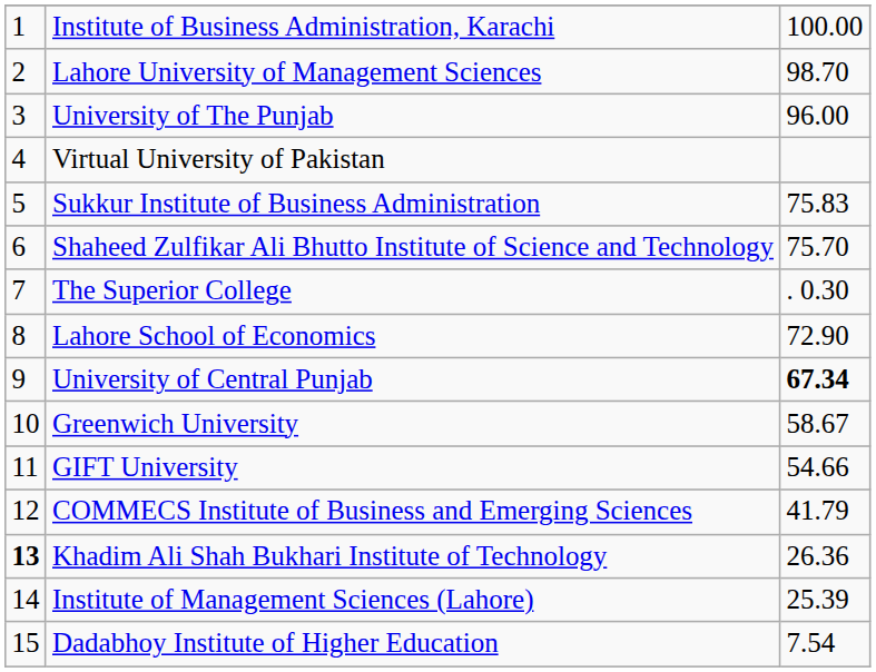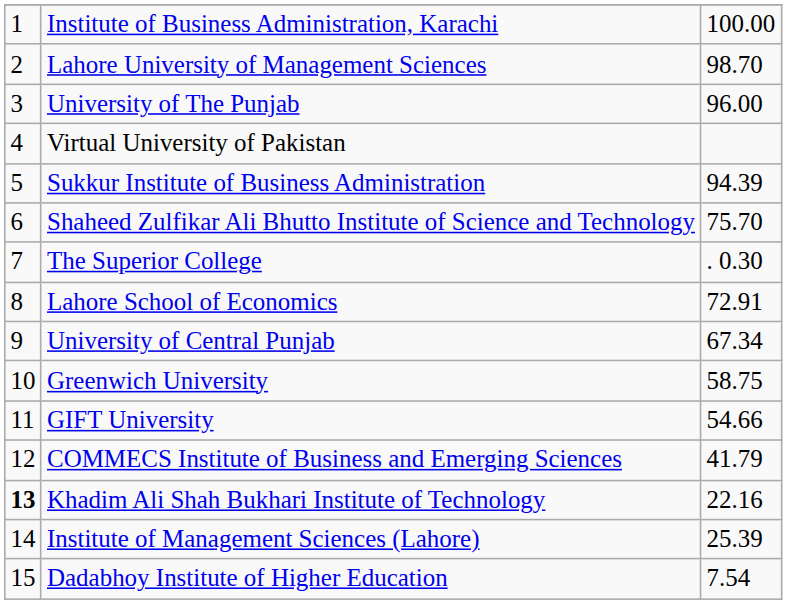 <table class="wikitable sortable">
 <tr ! Ranking !! University !! Score>
 </tr>
 <tr>
 <td>1</td>
 <td><a href='#'>Institute of Business Administration, Karachi</a></td>
 <td>100.00</td>
 </tr>
 <tr>
 <td>2</td>
 <td><a href='#'>Lahore University of Management Sciences</a></td>
 <td>98.70</td>
 </tr>
 <tr>
 <td>3</td>
 <td><a href='#'>University of The Punjab</a></td>
 <td>96.00</td>
 </tr>
 <tr>
 <td>4</td>
 <td>Virtual University of Pakistan</td>
 <td></td>
 </tr>
 <tr>
 <td>5</td>
 <td><a href='#'>Sukkur Institute of Business Administration</a></td>
-<td>75.83</td>
+<td>94.39</td>
 </tr>
 <tr>
 <td>6</td>
 <td><a href='#'>Shaheed Zulfikar Ali Bhutto Institute of Science and Technology</a></td>
 <td>75.70</td>
 </tr>
 <tr>
 <td>7</td>
 <td><a href='#'>The Superior College</a></td>
 <td>. 0.30</td>
 </tr>
 <tr>
 <td>8</td>
 <td><a href='#'>Lahore School of Economics</a></td>
-<td>72.90</td>
+<td>72.91</td>
 </tr>
 <tr>
 <td>9</td>
 <td><a href='#'>University of Central Punjab</a></td>
-<td><strong>67.34</strong></td>
+<td>67.34</td>
 </tr>
 <tr>
 <td>10</td>
 <td><a href='#'>Greenwich University</a></td>
-<td>58.67</td>
+<td>58.75</td>
 </tr>
 <tr>
 <td>11</td>
 <td><a href='#'>GIFT University</a></td>
 <td>54.66</td>
 </tr>
 <tr>
 <td>12</td>
 <td><a href='#'>COMMECS Institute of Business and Emerging Sciences</a></td>
 <td>41.79</td>
 </tr>
 <tr>
 <td><strong>13</strong></td>
 <td><a href='#'>Khadim Ali Shah Bukhari Institute of Technology</a></td>
-<td>26.36</td>
+<td>22.16</td>
 </tr>
 <tr>
 <td>14</td>
 <td><a href='#'>Institute of Management Sciences (Lahore)</a></td>
 <td>25.39</td>
 </tr>
 <tr>
 <td>15</td>
 <td><a href='#'>Dadabhoy Institute of Higher Education</a></td>
 <td>7.54</td>
 </tr>
 </table>
